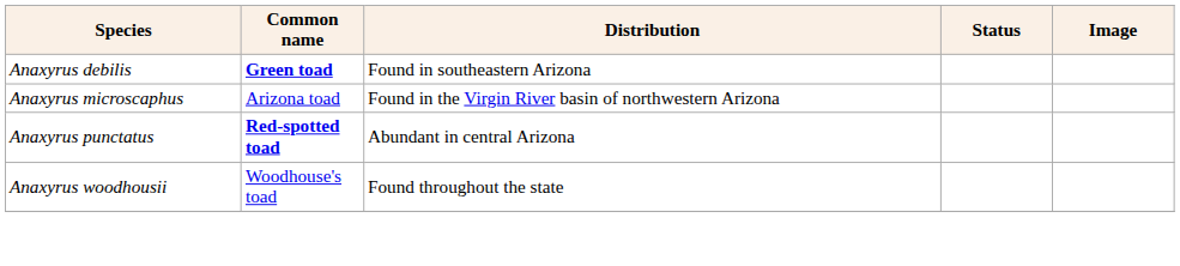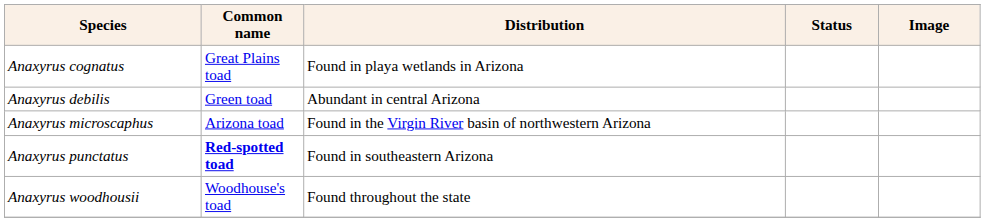 <table class="sortable wikitable plainrowheaders" border="0" style="background:#ffffff" align="top" class="sortable wikitable">
 <tr ->
 <th scope="col" style="background-color:Linen; color:Black" width=200 px>Species</th>
 <th scope="col" style="background-color:Linen; color:Black" width=100 px>Common name</th>
 <th scope="col" style="background:Linen; color:Black" width=500 px>Distribution</th>
 <th scope="col" style="background-color:Linen; color:Black" width=90 px>Status</th>
 <th scope="col" style="background:Linen; color:Black" width=100 px>Image</th>
 </tr>
 <tr>
+<td !scope="row" style="background:#ffffff"><em>Anaxyrus cognatus</em></td>
+<td><a href='#'>Great Plains toad</a></td>
+<td>Found in playa wetlands in Arizona</td>
+<td></td>
+<td></td>
+</tr>
+<tr>
 <td !scope="row" style="background:#ffffff"><em>Anaxyrus debilis</em></td>
-<td><strong><a href='#'>Green toad</a></strong></td>
-<td>Found in southeastern Arizona</td>
+<td><a href='#'>Green toad</a></td>
+<td>Abundant in central Arizona</td>
 <td></td>
 <td></td>
 </tr>
 <tr>
 <td !scope="row" style="background:#ffffff"><em>Anaxyrus microscaphus</em></td>
 <td><a href='#'>Arizona toad</a></td>
 <td>Found in the <a href='#'>Virgin River</a> basin of northwestern Arizona</td>
 <td></td>
 <td></td>
 </tr>
 <tr>
 <td !scope="row" style="background:#ffffff"><em>Anaxyrus punctatus</em></td>
 <td><strong><a href='#'>Red-spotted toad</a></strong></td>
-<td>Abundant in central Arizona</td>
+<td>Found in southeastern Arizona</td>
 <td></td>
 <td></td>
 </tr>
 <tr>
 <td !scope="row" style="background:#ffffff"><em>Anaxyrus woodhousii</em></td>
 <td><a href='#'>Woodhouse's toad</a></td>
 <td>Found throughout the state</td>
 <td></td>
 <td></td>
 </tr>
 <tr>
 </tr>
 </table>
